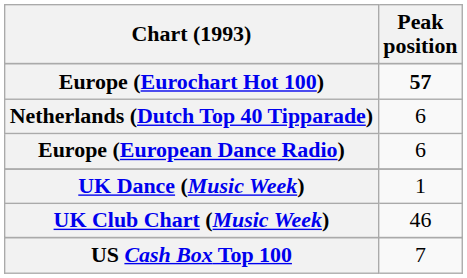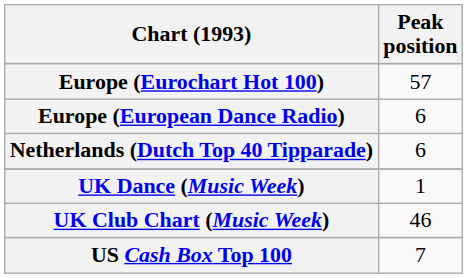 <table class="wikitable sortable plainrowheaders" style="text-align:center">
 <tr>
 <th>Chart (1993)</th>
 <th>Peak<br>position</th>
 </tr>
 <tr>
 </tr>
 <tr>
 </tr>
 <tr>
 </tr>
 <tr>
 <th scope="row">Europe (<a href='#'>Eurochart Hot 100</a>)</th>
-<td><strong>57</strong></td>
+<td>57</td>
+</tr>
+<tr>
+<th scope="row">Europe (<a href='#'>European Dance Radio</a>)</th>
+<td>6</td>
 </tr>
 <tr>
 <th scope="row">Netherlands (<a href='#'>Dutch Top 40 Tipparade</a>)</th>
-<td>6</td>
-</tr>
-<tr>
-<th scope="row">Europe (<a href='#'>European Dance Radio</a>)</th>
 <td>6</td>
 </tr>
 <tr>
 </tr>
 <tr>
 </tr>
 <tr>
 </tr>
 <tr>
 <th scope="row"><a href='#'>UK Dance</a> (<em><a href='#'>Music Week</a></em>)</th>
 <td>1</td>
 </tr>
 <tr>
 <th scope="row"><a href='#'>UK Club Chart</a> (<em><a href='#'>Music Week</a></em>)</th>
 <td>46</td>
 </tr>
 <tr>
 </tr>
 <tr>
 </tr>
 <tr>
 </tr>
 <tr>
 </tr>
 <tr>
 </tr>
 <tr>
 <th scope="row">US <a href='#'><em>Cash Box</em> Top 100</a></th>
 <td>7</td>
 </tr>
 </table>
